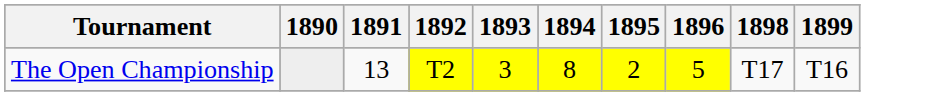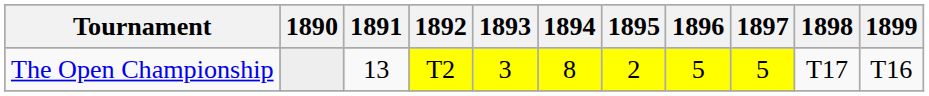 <table class="wikitable" style="font-size:95%;text-align:center;">
 <tr>
 <th>Tournament</th>
 <th>1890</th>
 <th>1891</th>
 <th>1892</th>
 <th>1893</th>
 <th>1894</th>
 <th>1895</th>
 <th>1896</th>
+<th>1897</th>
 <th>1898</th>
 <th>1899</th>
 </tr>
 <tr>
 <td align=left><a href='#'>The Open Championship</a></td>
 <td style="background:#eeeeee;"></td>
 <td>13</td>
 <td style="background:yellow;">T2</td>
 <td style="background:yellow;">3</td>
 <td style="background:yellow;">8</td>
 <td style="background:yellow;">2</td>
 <td style="background:yellow;">5</td>
+<td style="background:yellow;">5</td>
 <td>T17</td>
 <td>T16</td>
 </tr>
 </table>
